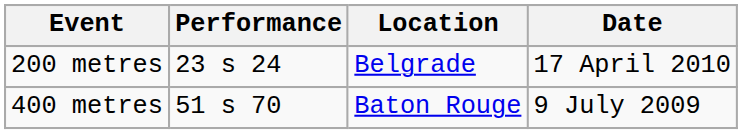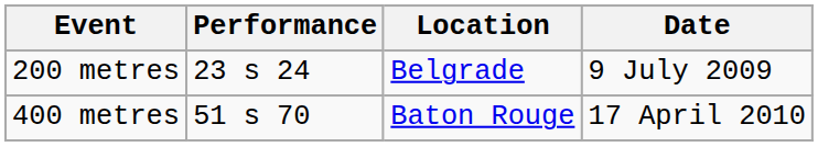 <table class="wikitable" style="border-collapse: collapse; font-size: 95%;">
 <tr>
 <th scope=col>Event</th>
 <th scope=col>Performance</th>
 <th scope=col>Location</th>
 <th scope=col>Date</th>
 </tr>
 <tr>
 <td>200 metres</td>
 <td>23 s 24</td>
 <td><a href='#'>Belgrade</a></td>
-<td>17 April 2010</td>
+<td>9 July 2009</td>
 </tr>
 <tr>
 <td>400 metres</td>
 <td>51 s 70</td>
 <td><a href='#'>Baton Rouge</a></td>
-<td>9 July 2009</td>
+<td>17 April 2010</td>
 </tr>
 </table>
